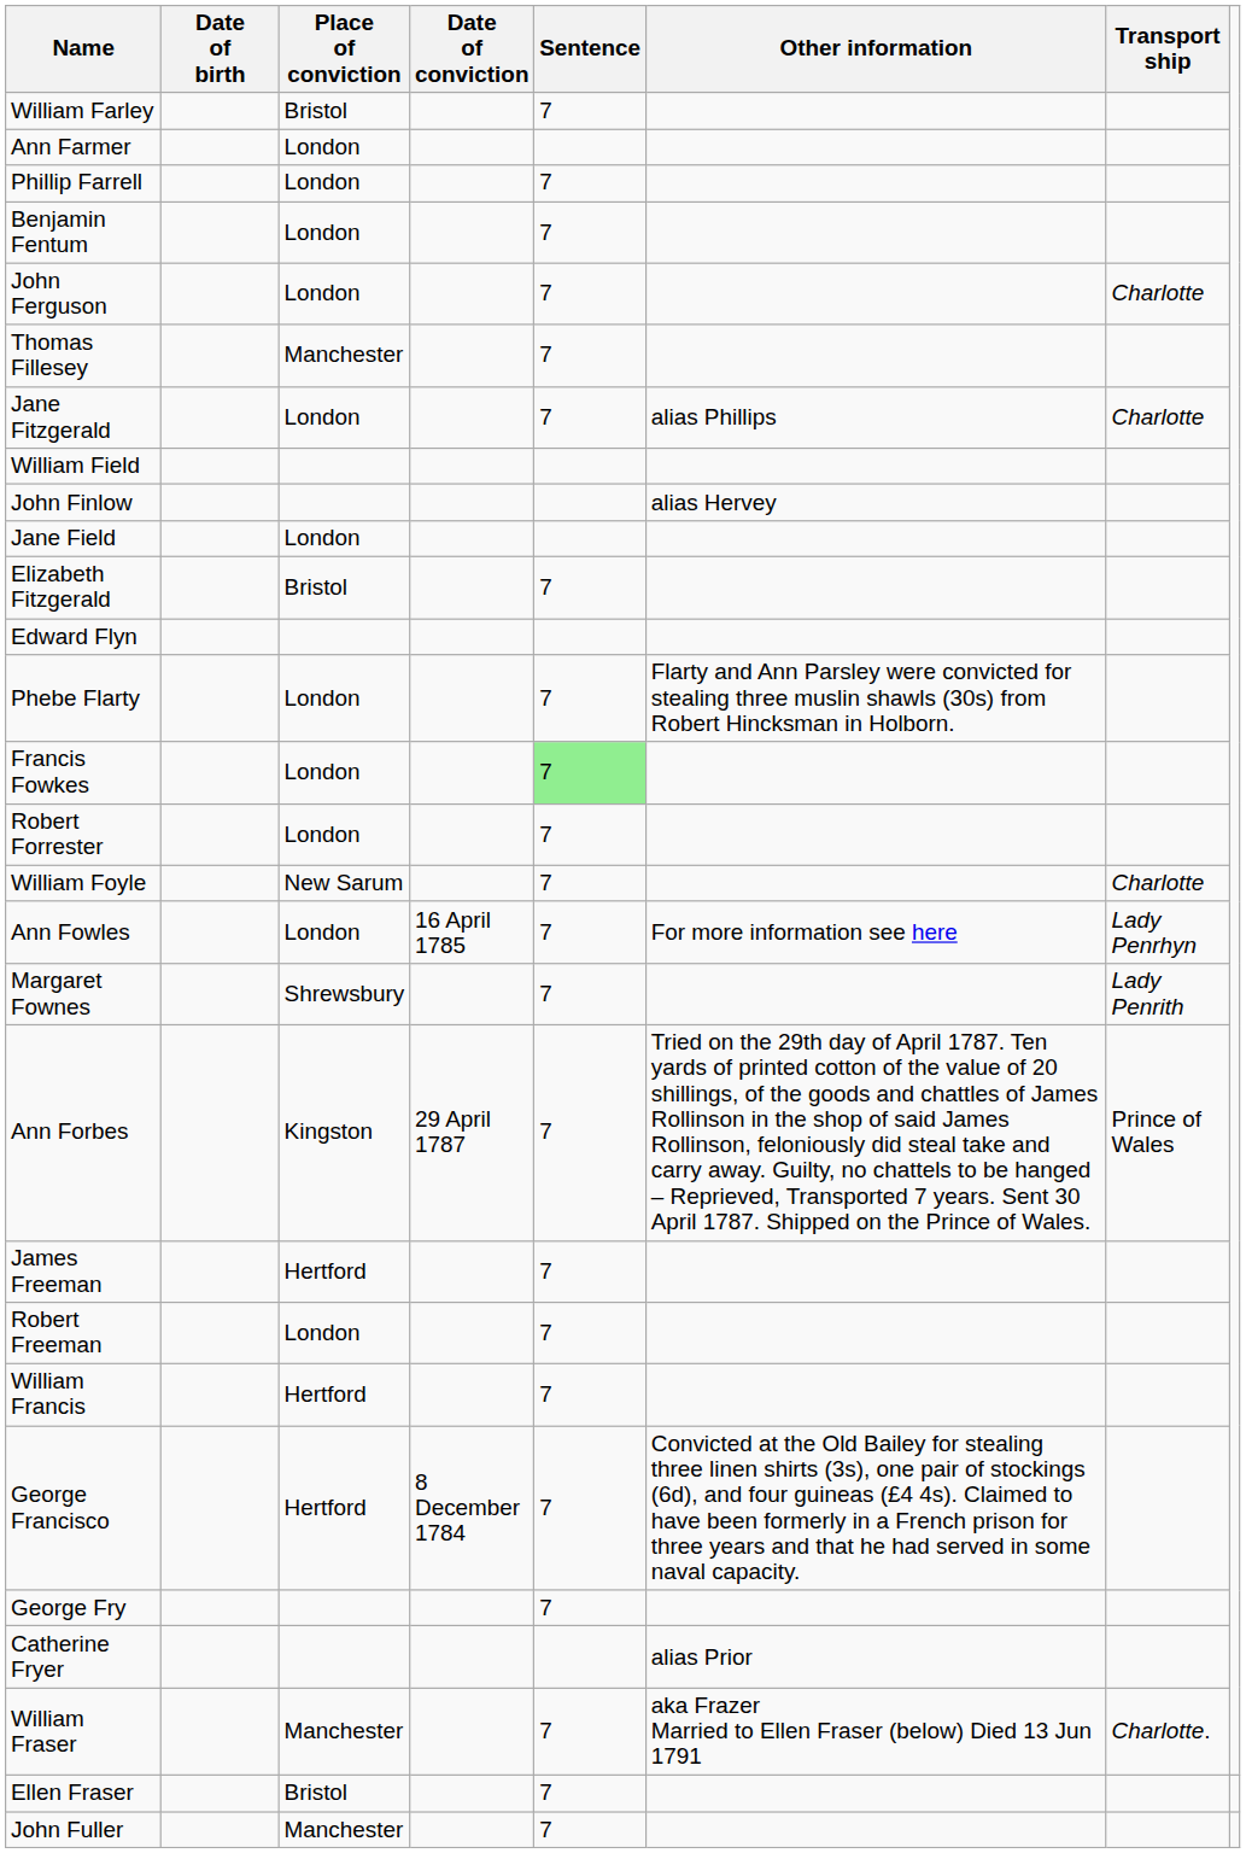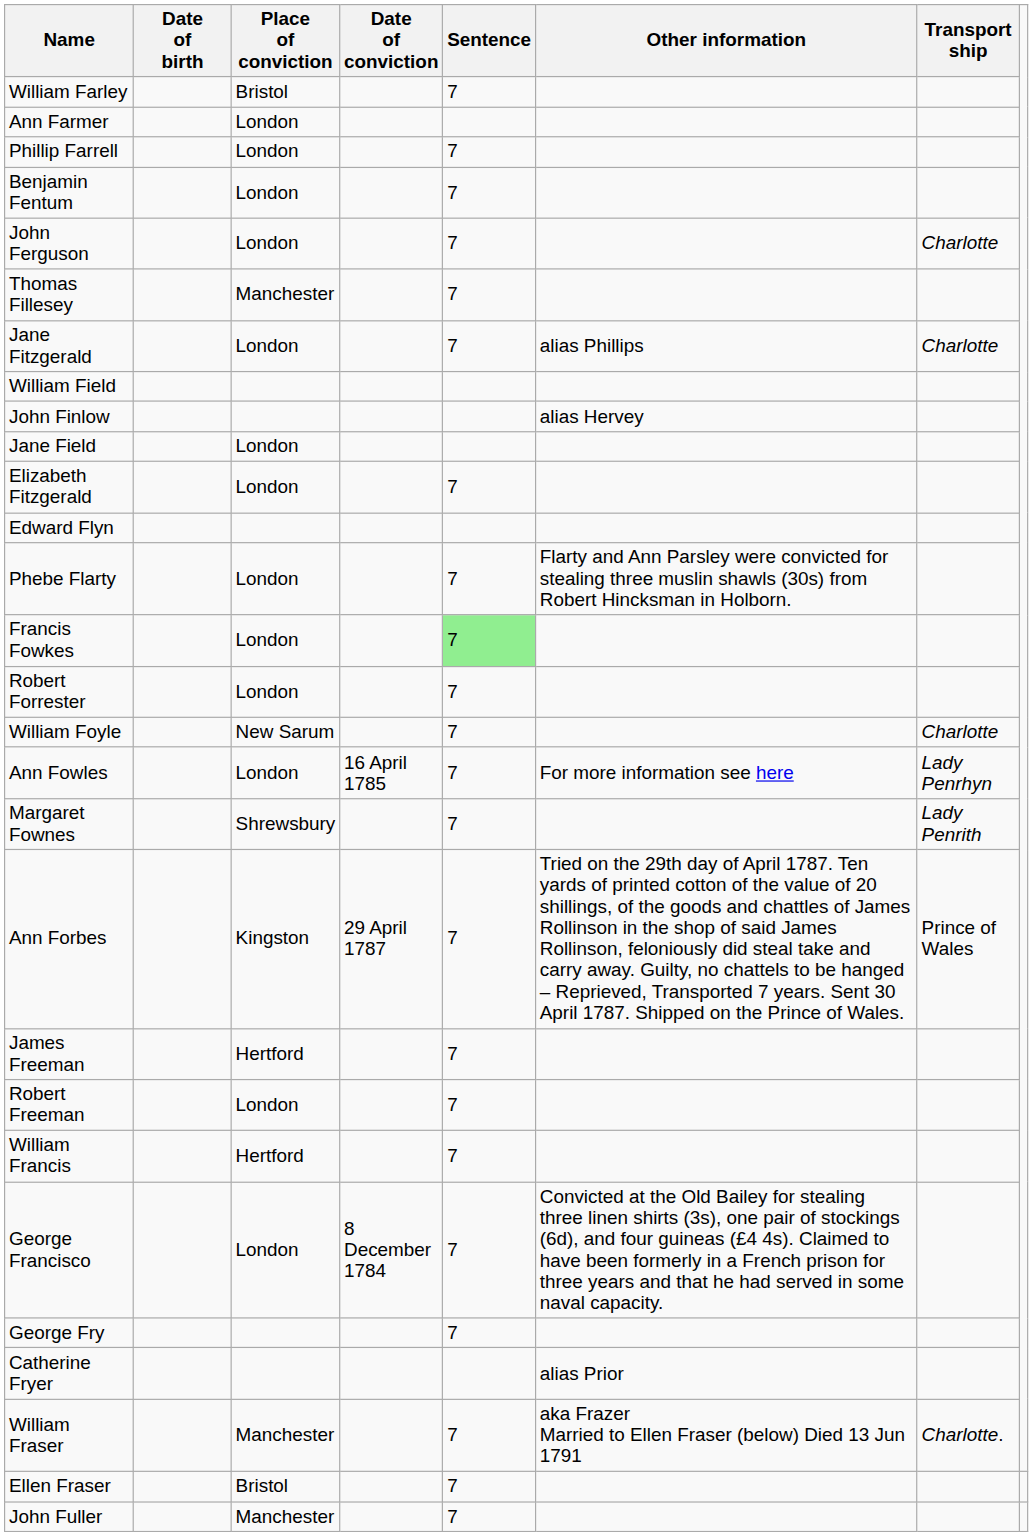 <table class="wikitable sortable plainrowheaders" style="width=1024px;">
 <tr>
 <th style="width: 13%;">Name</th>
 <th style="width: 10%;">Date<br>of<br>birth</th>
 <th style="width: 10%;">Place<br>of<br>conviction</th>
 <th style="width: 10%;">Date<br>of<br>conviction</th>
 <th style="width: 7%;">Sentence</th>
 <th style="width: 40%;">Other information</th>
 <th style="width: 10%;">Transport ship</th>
 </tr>
 <tr>
 <td data-sort-value="FARLEY, William">William Farley</td>
 <td></td>
 <td>Bristol</td>
 <td></td>
 <td>7</td>
 <td></td>
 <td></td>
 </tr>
 <tr>
 <td data-sort-value="FARMER, Ann">Ann Farmer</td>
 <td></td>
 <td>London</td>
 <td></td>
 <td></td>
 <td></td>
 <td></td>
 </tr>
 <tr>
 <td data-sort-value="FARRELL, Phillip">Phillip Farrell</td>
 <td></td>
 <td>London</td>
 <td></td>
 <td>7</td>
 <td></td>
 <td></td>
 </tr>
 <tr>
 <td data-sort-value="FENTUM, Benjamin">Benjamin Fentum</td>
 <td></td>
 <td>London</td>
 <td></td>
 <td>7</td>
 <td></td>
 <td></td>
 </tr>
 <tr>
 <td data-sort-value="FERGUSON, John">John Ferguson</td>
 <td></td>
 <td>London</td>
 <td></td>
 <td>7</td>
 <td></td>
 <td><em>Charlotte</em></td>
 </tr>
 <tr>
 <td data-sort-value="FILLESEY, Thomas">Thomas Fillesey</td>
 <td></td>
 <td>Manchester</td>
 <td></td>
 <td>7</td>
 <td></td>
 <td></td>
 </tr>
 <tr>
 <td data-sort-value="FITZGERALD, Jane">Jane Fitzgerald</td>
 <td></td>
 <td>London</td>
 <td></td>
 <td>7</td>
 <td>alias Phillips</td>
 <td><em>Charlotte</em></td>
 </tr>
 <tr>
 <td data-sort-value="FIELD, William">William Field</td>
 <td></td>
 <td></td>
 <td></td>
 <td></td>
 <td></td>
 <td></td>
 </tr>
 <tr>
 <td data-sort-value="FINLOW, John">John Finlow</td>
 <td></td>
 <td></td>
 <td></td>
 <td></td>
 <td>alias Hervey</td>
 <td></td>
 </tr>
 <tr>
 <td data-sort-value="FIELD, Jane">Jane Field</td>
 <td></td>
 <td>London</td>
 <td></td>
 <td></td>
 <td></td>
 <td></td>
 </tr>
 <tr>
 <td data-sort-value="FITZGERALD, Elizabeth">Elizabeth Fitzgerald</td>
 <td></td>
-<td>Bristol</td>
+<td>London</td>
 <td></td>
 <td>7</td>
 <td></td>
 <td></td>
 </tr>
 <tr>
 <td data-sort-value="FLYN, Edward">Edward Flyn</td>
 <td></td>
 <td></td>
 <td></td>
 <td></td>
 <td></td>
 <td></td>
 </tr>
 <tr>
 <td data-sort-value="FLARTY, Phebe">Phebe Flarty</td>
 <td></td>
 <td>London</td>
 <td></td>
 <td>7</td>
 <td>Flarty and Ann Parsley were convicted for stealing three muslin shawls (30s) from Robert Hincksman in Holborn.</td>
 <td></td>
 </tr>
 <tr>
 <td data-sort-value="FOWKES, Francis">Francis Fowkes</td>
 <td></td>
 <td>London</td>
 <td></td>
 <td style="background: lightgreen;">7</td>
 <td></td>
 <td></td>
 </tr>
 <tr>
 <td data-sort-value="FORRESTER, Robert">Robert Forrester</td>
 <td></td>
 <td>London</td>
 <td></td>
 <td>7</td>
 <td></td>
 <td></td>
 </tr>
 <tr>
 <td data-sort-value="FOYLE, William">William Foyle</td>
 <td></td>
 <td>New Sarum</td>
 <td></td>
 <td>7</td>
 <td></td>
 <td><em>Charlotte</em></td>
 </tr>
 <tr>
 <td data-sort-value="FOWLES, Ann">Ann Fowles</td>
 <td></td>
 <td>London</td>
 <td>16 April 1785</td>
 <td>7</td>
 <td>For more information see <a href='#'>here</a></td>
 <td><em>Lady Penrhyn</em></td>
 </tr>
 <tr>
 <td data-sort-value="FOWNES, Margaret">Margaret Fownes</td>
 <td></td>
 <td>Shrewsbury</td>
 <td></td>
 <td>7</td>
 <td></td>
 <td><em>Lady Penrith</em></td>
 </tr>
 <tr>
 <td data-sort-value="FORBES, Ann">Ann Forbes</td>
 <td></td>
 <td>Kingston</td>
 <td>29 April 1787</td>
 <td>7</td>
 <td>Tried on the 29th day of April 1787.  Ten yards of printed cotton of the value of 20 shillings, of the goods and chattles of James Rollinson in the shop of said James Rollinson, feloniously did steal take and carry away. Guilty, no chattels to be hanged – Reprieved, Transported 7 years.  Sent 30 April 1787.  Shipped on the Prince of Wales.</td>
 <td>Prince of Wales</td>
 </tr>
 <tr>
 <td data-sort-value="FREEMAN, James">James Freeman</td>
 <td></td>
 <td>Hertford</td>
 <td></td>
 <td>7</td>
 <td></td>
 <td></td>
 </tr>
 <tr>
 <td data-sort-value="FREEMAN, Robert">Robert Freeman</td>
 <td></td>
 <td>London</td>
 <td></td>
 <td>7</td>
 <td></td>
 <td></td>
 </tr>
 <tr>
 <td data-sort-value="FRANCIS, William">William Francis</td>
 <td></td>
 <td>Hertford</td>
 <td></td>
 <td>7</td>
 <td></td>
 <td></td>
 </tr>
 <tr>
 <td data-sort-value="FRANCISCO, George">George Francisco</td>
 <td></td>
-<td>Hertford</td>
+<td>London</td>
 <td>8 December 1784</td>
 <td>7</td>
 <td>Convicted at the Old Bailey for stealing three linen shirts (3s), one pair of stockings (6d), and four guineas (£4 4s). Claimed to have been formerly in a French prison for three years and that he had served in some naval capacity.</td>
 <td></td>
 </tr>
 <tr>
 <td data-sort-value="FRY, George">George Fry</td>
 <td></td>
 <td></td>
 <td></td>
 <td>7</td>
 <td></td>
 <td></td>
 </tr>
 <tr>
 <td data-sort-value="FRYER, Catherine">Catherine Fryer</td>
 <td></td>
 <td></td>
 <td></td>
 <td></td>
 <td>alias Prior</td>
 <td></td>
 </tr>
 <tr>
 <td data-sort-value="FRASER, William">William Fraser</td>
 <td></td>
 <td>Manchester</td>
 <td></td>
 <td>7</td>
 <td>aka Frazer<br>Married to Ellen Fraser (below) Died 13 Jun 1791</td>
 <td><em>Charlotte</em>.</td>
 </tr>
 <tr>
 <td data-sort-value="FRASER, Ellen">Ellen Fraser</td>
 <td></td>
 <td>Bristol</td>
 <td></td>
 <td>7</td>
 <td></td>
 <td></td>
 <td></td>
 </tr>
 <tr>
 <td data-sort-value="FULLER, John">John Fuller</td>
 <td></td>
 <td>Manchester</td>
 <td></td>
 <td>7</td>
 <td></td>
 <td></td>
 </tr>
 </table>
